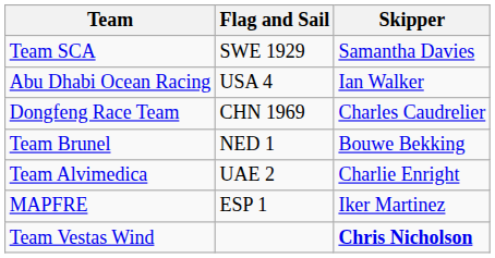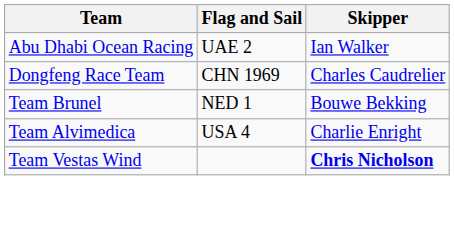 <table class="wikitable">
 <tr>
 <th>Team</th>
 <th>Flag and Sail</th>
 <th>Skipper</th>
 </tr>
 <tr>
-<td><a href='#'>Team SCA</a></td>
-<td> SWE 1929</td>
-<td> <a href='#'>Samantha Davies</a></td>
-</tr>
-<tr>
 <td><a href='#'>Abu Dhabi Ocean Racing</a></td>
-<td>  USA 4</td>
+<td> UAE 2</td>
 <td> <a href='#'>Ian Walker</a></td>
 </tr>
 <tr>
 <td><a href='#'>Dongfeng Race Team</a></td>
 <td> CHN 1969</td>
 <td> <a href='#'>Charles Caudrelier</a></td>
 </tr>
 <tr>
 <td><a href='#'>Team Brunel</a></td>
 <td> NED 1</td>
 <td> <a href='#'>Bouwe Bekking</a></td>
 </tr>
 <tr>
 <td><a href='#'>Team Alvimedica</a></td>
-<td> UAE 2</td>
+<td>  USA 4</td>
 <td> <a href='#'>Charlie Enright</a></td>
-</tr>
-<tr>
-<td><a href='#'>MAPFRE</a></td>
-<td> ESP 1</td>
-<td> <a href='#'>Iker Martinez</a></td>
 </tr>
 <tr>
 <td><a href='#'>Team Vestas Wind</a></td>
 <td></td>
 <td><strong> <a href='#'>Chris Nicholson</a></strong></td>
 </tr>
 </table>
